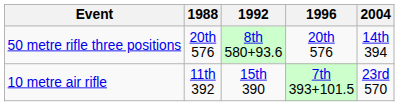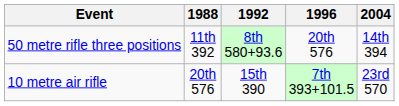 <table class="wikitable" style="text-align: center">
 <tr>
 <th>Event</th>
 <th>1988</th>
 <th>1992</th>
 <th>1996</th>
 <th>2004</th>
 </tr>
 <tr>
 <td align=left><a href='#'>50 metre rifle three positions</a></td>
-<td><a href='#'>20th</a><br>576</td>
+<td><a href='#'>11th</a><br>392</td>
 <td style="background: #ccffcc"><a href='#'>8th</a><br>580+93.6</td>
 <td><a href='#'>20th</a><br>576</td>
 <td><a href='#'>14th</a><br>394</td>
 </tr>
 <tr>
 <td align=left><a href='#'>10 metre air rifle</a></td>
-<td><a href='#'>11th</a><br>392</td>
+<td><a href='#'>20th</a><br>576</td>
 <td><a href='#'>15th</a><br>390</td>
 <td style="background: #ccffcc"><a href='#'>7th</a><br>393+101.5</td>
 <td><a href='#'>23rd</a><br>570</td>
 </tr>
 </table>
